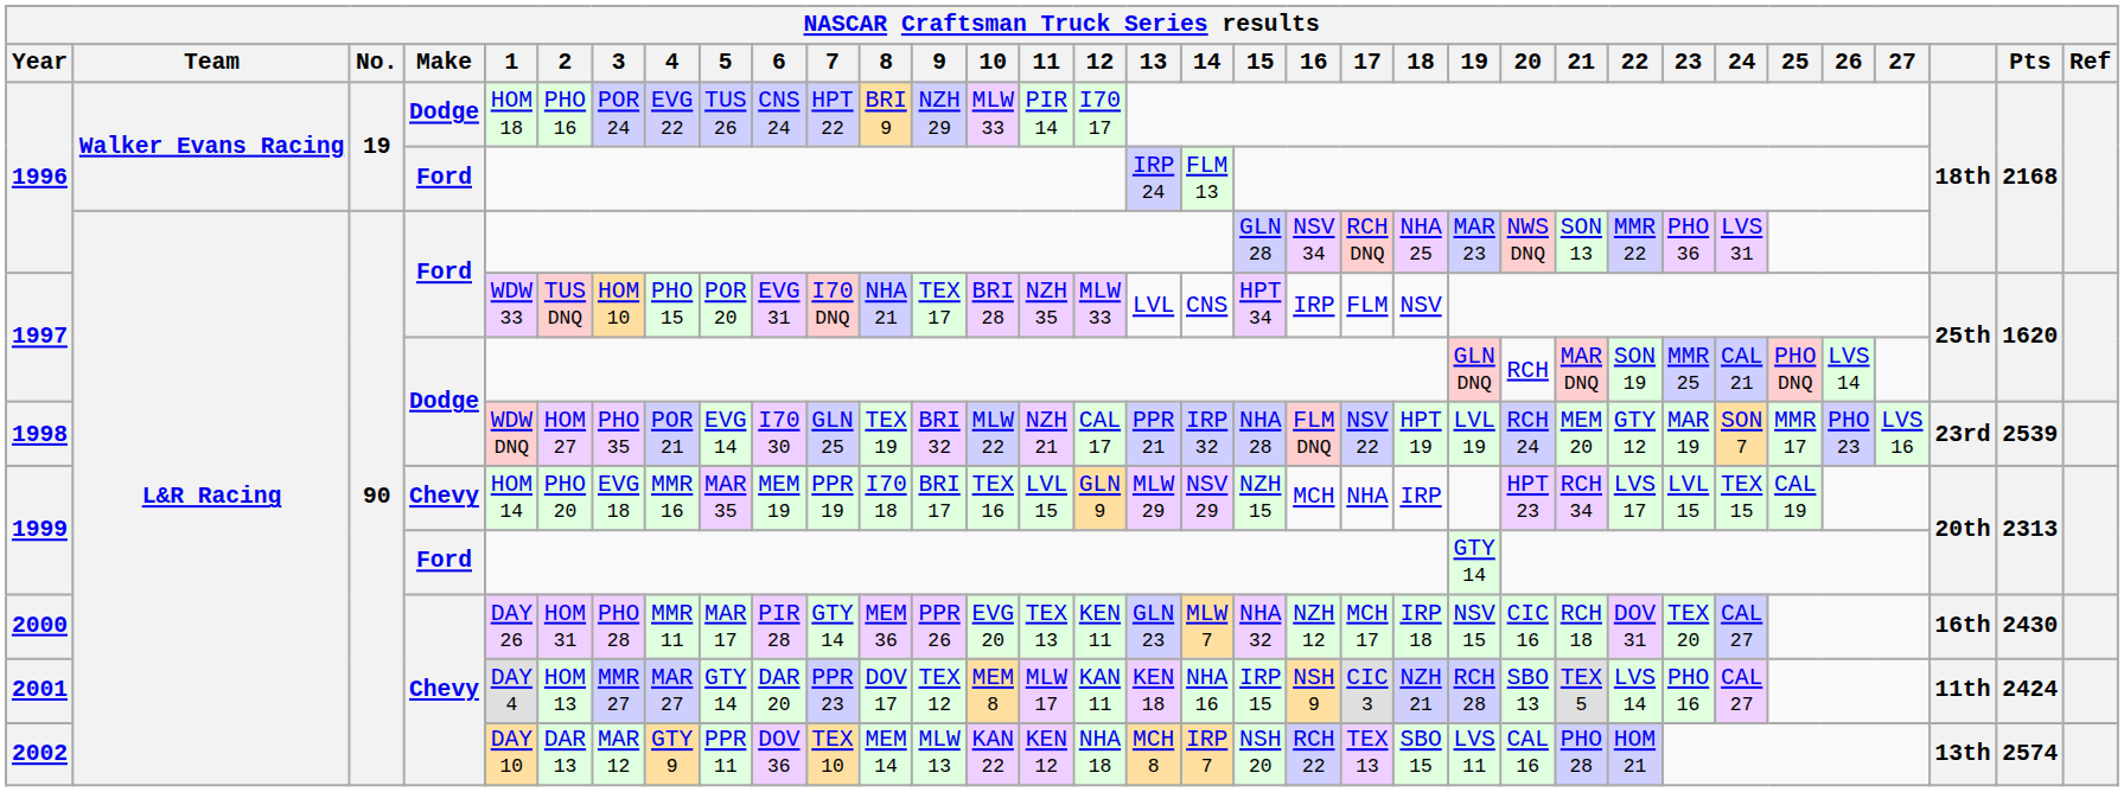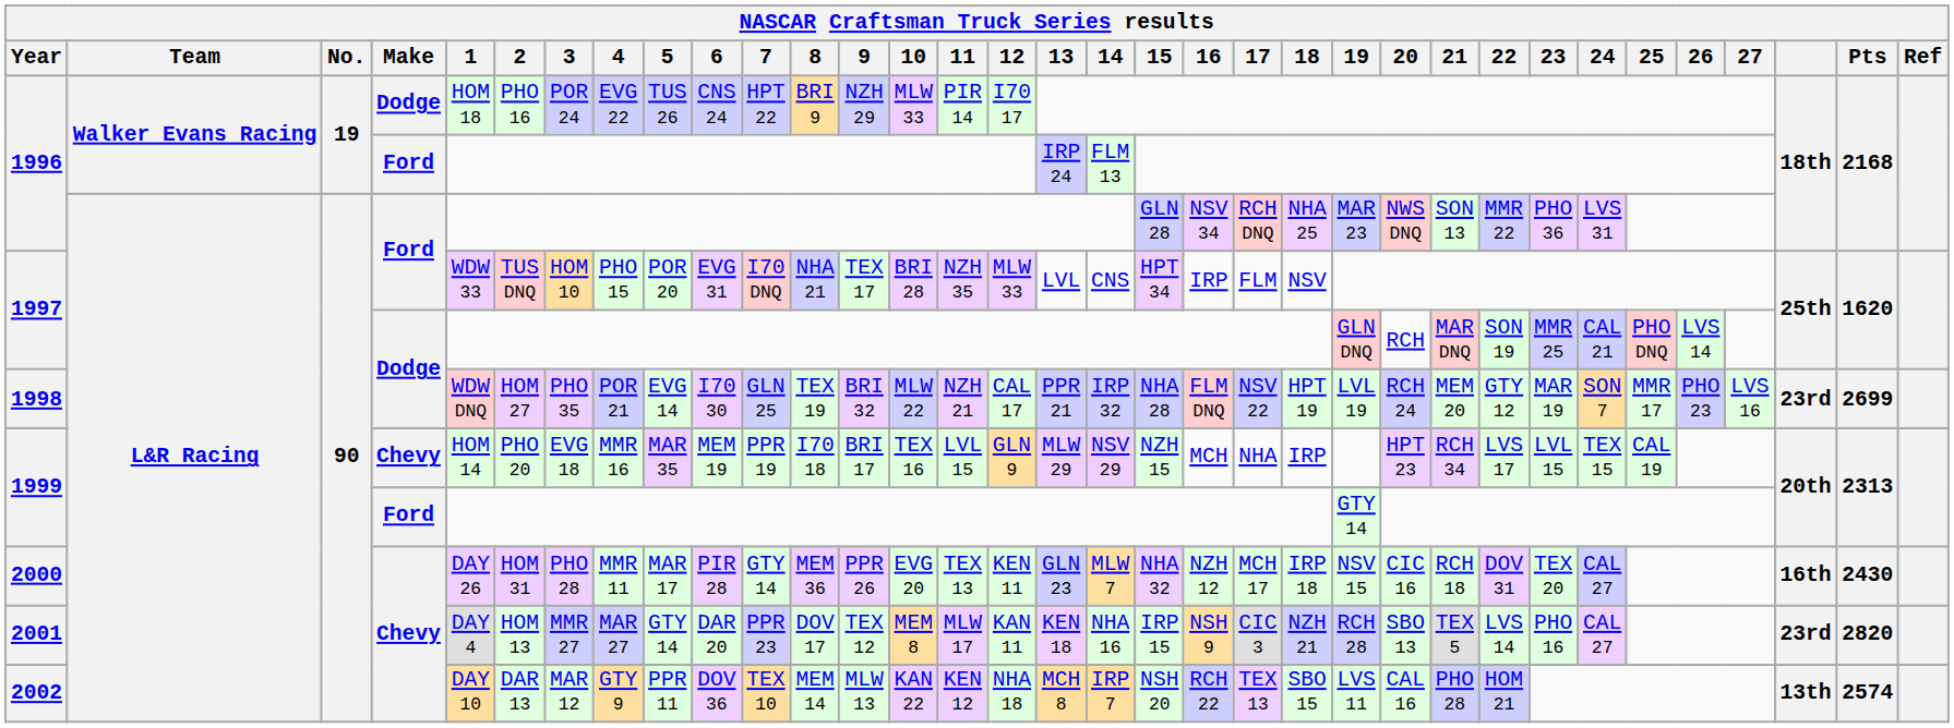 <table class="wikitable" style="text-align:center; font-size:75%">
 <tr>
 <th colspan=45><a href='#'>NASCAR</a> <a href='#'>Craftsman Truck Series</a> results</th>
 </tr>
 <tr>
 <th>Year</th>
 <th>Team</th>
 <th>No.</th>
 <th>Make</th>
 <th>1</th>
 <th>2</th>
 <th>3</th>
 <th>4</th>
 <th>5</th>
 <th>6</th>
 <th>7</th>
 <th>8</th>
 <th>9</th>
 <th>10</th>
 <th>11</th>
 <th>12</th>
 <th>13</th>
 <th>14</th>
 <th>15</th>
 <th>16</th>
 <th>17</th>
 <th>18</th>
 <th>19</th>
 <th>20</th>
 <th>21</th>
 <th>22</th>
 <th>23</th>
 <th>24</th>
 <th>25</th>
 <th>26</th>
 <th>27</th>
 <th></th>
 <th>Pts</th>
 <th>Ref</th>
 </tr>
 <tr>
 <th rowspan=3><a href='#'>1996</a></th>
 <th rowspan=2><a href='#'>Walker Evans Racing</a></th>
 <th rowspan=2>19</th>
 <th><a href='#'>Dodge</a></th>
 <td style="background:#DFFFDF;"><a href='#'>HOM</a><br><small>18</small></td>
 <td style="background:#DFFFDF;"><a href='#'>PHO</a><br><small>16</small></td>
 <td style="background:#CFCFFF;"><a href='#'>POR</a><br><small>24</small></td>
 <td style="background:#CFCFFF;"><a href='#'>EVG</a><br><small>22</small></td>
 <td style="background:#CFCFFF;"><a href='#'>TUS</a><br><small>26</small></td>
 <td style="background:#CFCFFF;"><a href='#'>CNS</a><br><small>24</small></td>
 <td style="background:#CFCFFF;"><a href='#'>HPT</a><br><small>22</small></td>
 <td style="background:#FFDF9F;"><a href='#'>BRI</a><br><small>9</small></td>
 <td style="background:#CFCFFF;"><a href='#'>NZH</a><br><small>29</small></td>
 <td style="background:#EFCFFF;"><a href='#'>MLW</a><br><small>33</small></td>
 <td style="background:#DFFFDF;"><a href='#'>PIR</a><br><small>14</small></td>
 <td style="background:#DFFFDF;"><a href='#'>I70</a><br><small>17</small></td>
 <td colspan=15></td>
 <th rowspan=3>18th</th>
 <th rowspan=3>2168</th>
 <th rowspan=3></th>
 </tr>
 <tr>
 <th><a href='#'>Ford</a></th>
 <td colspan=12></td>
 <td style="background:#CFCFFF;"><a href='#'>IRP</a><br><small>24</small></td>
 <td style="background:#DFFFDF;"><a href='#'>FLM</a><br><small>13</small></td>
 <td colspan=13></td>
 </tr>
 <tr>
 <th rowspan=9><a href='#'>L&R Racing</a></th>
 <th rowspan=9>90</th>
 <th rowspan=2><a href='#'>Ford</a></th>
 <td colspan=14></td>
 <td style="background:#CFCFFF;"><a href='#'>GLN</a><br><small>28</small></td>
 <td style="background:#EFCFFF;"><a href='#'>NSV</a><br><small>34</small></td>
 <td style="background:#FFCFCF;"><a href='#'>RCH</a><br><small>DNQ</small></td>
 <td style="background:#EFCFFF;"><a href='#'>NHA</a><br><small>25</small></td>
 <td style="background:#CFCFFF;"><a href='#'>MAR</a><br><small>23</small></td>
 <td style="background:#FFCFCF;"><a href='#'>NWS</a><br><small>DNQ</small></td>
 <td style="background:#DFFFDF;"><a href='#'>SON</a><br><small>13</small></td>
 <td style="background:#CFCFFF;"><a href='#'>MMR</a><br><small>22</small></td>
 <td style="background:#EFCFFF;"><a href='#'>PHO</a><br><small>36</small></td>
 <td style="background:#EFCFFF;"><a href='#'>LVS</a><br><small>31</small></td>
 <td colspan=3></td>
 </tr>
 <tr>
 <th rowspan=2><a href='#'>1997</a></th>
 <td style="background:#EFCFFF;"><a href='#'>WDW</a><br><small>33</small></td>
 <td style="background:#FFCFCF;"><a href='#'>TUS</a><br><small>DNQ</small></td>
 <td style="background:#FFDF9F;"><a href='#'>HOM</a><br><small>10</small></td>
 <td style="background:#DFFFDF;"><a href='#'>PHO</a><br><small>15</small></td>
 <td style="background:#DFFFDF;"><a href='#'>POR</a><br><small>20</small></td>
 <td style="background:#EFCFFF;"><a href='#'>EVG</a><br><small>31</small></td>
 <td style="background:#FFCFCF;"><a href='#'>I70</a><br><small>DNQ</small></td>
 <td style="background:#CFCFFF;"><a href='#'>NHA</a><br><small>21</small></td>
 <td style="background:#DFFFDF;"><a href='#'>TEX</a><br><small>17</small></td>
 <td style="background:#EFCFFF;"><a href='#'>BRI</a><br><small>28</small></td>
 <td style="background:#EFCFFF;"><a href='#'>NZH</a><br><small>35</small></td>
 <td style="background:#EFCFFF;"><a href='#'>MLW</a><br><small>33</small></td>
 <td><a href='#'>LVL</a></td>
 <td><a href='#'>CNS</a></td>
 <td style="background:#EFCFFF;"><a href='#'>HPT</a><br><small>34</small></td>
 <td><a href='#'>IRP</a></td>
 <td><a href='#'>FLM</a></td>
 <td><a href='#'>NSV</a></td>
 <td colspan=9></td>
 <th rowspan=2>25th</th>
 <th rowspan=2>1620</th>
 <th rowspan=2></th>
 </tr>
 <tr>
 <th rowspan=2><a href='#'>Dodge</a></th>
 <td colspan=18></td>
 <td style="background:#FFCFCF;"><a href='#'>GLN</a><br><small>DNQ</small></td>
 <td><a href='#'>RCH</a></td>
 <td style="background:#FFCFCF;"><a href='#'>MAR</a><br><small>DNQ</small></td>
 <td style="background:#DFFFDF;"><a href='#'>SON</a><br><small>19</small></td>
 <td style="background:#CFCFFF;"><a href='#'>MMR</a><br><small>25</small></td>
 <td style="background:#CFCFFF;"><a href='#'>CAL</a><br><small>21</small></td>
 <td style="background:#FFCFCF;"><a href='#'>PHO</a><br><small>DNQ</small></td>
 <td style="background:#DFFFDF;"><a href='#'>LVS</a><br><small>14</small></td>
 <td></td>
 </tr>
 <tr>
 <th><a href='#'>1998</a></th>
 <td style="background:#FFCFCF;"><a href='#'>WDW</a><br><small>DNQ</small></td>
 <td style="background:#EFCFFF;"><a href='#'>HOM</a><br><small>27</small></td>
 <td style="background:#EFCFFF;"><a href='#'>PHO</a><br><small>35</small></td>
 <td style="background:#CFCFFF;"><a href='#'>POR</a><br><small>21</small></td>
 <td style="background:#DFFFDF;"><a href='#'>EVG</a><br><small>14</small></td>
 <td style="background:#EFCFFF;"><a href='#'>I70</a><br><small>30</small></td>
 <td style="background:#CFCFFF;"><a href='#'>GLN</a><br><small>25</small></td>
 <td style="background:#DFFFDF;"><a href='#'>TEX</a><br><small>19</small></td>
 <td style="background:#EFCFFF;"><a href='#'>BRI</a><br><small>32</small></td>
 <td style="background:#CFCFFF;"><a href='#'>MLW</a><br><small>22</small></td>
 <td style="background:#EFCFFF;"><a href='#'>NZH</a><br><small>21</small></td>
 <td style="background:#DFFFDF;"><a href='#'>CAL</a><br><small>17</small></td>
 <td style="background:#CFCFFF;"><a href='#'>PPR</a><br><small>21</small></td>
 <td style="background:#CFCFFF;"><a href='#'>IRP</a><br><small>32</small></td>
 <td style="background:#CFCFFF;"><a href='#'>NHA</a><br><small>28</small></td>
 <td style="background:#FFCFCF;"><a href='#'>FLM</a><br><small>DNQ</small></td>
 <td style="background:#CFCFFF;"><a href='#'>NSV</a><br><small>22</small></td>
 <td style="background:#DFFFDF;"><a href='#'>HPT</a><br><small>19</small></td>
 <td style="background:#DFFFDF;"><a href='#'>LVL</a><br><small>19</small></td>
 <td style="background:#CFCFFF;"><a href='#'>RCH</a><br><small>24</small></td>
 <td style="background:#DFFFDF;"><a href='#'>MEM</a><br><small>20</small></td>
 <td style="background:#DFFFDF;"><a href='#'>GTY</a><br><small>12</small></td>
 <td style="background:#DFFFDF;"><a href='#'>MAR</a><br><small>19</small></td>
 <td style="background:#FFDF9F;"><a href='#'>SON</a><br><small>7</small></td>
 <td style="background:#DFFFDF;"><a href='#'>MMR</a><br><small>17</small></td>
 <td style="background:#CFCFFF;"><a href='#'>PHO</a><br><small>23</small></td>
 <td style="background:#DFFFDF;"><a href='#'>LVS</a><br><small>16</small></td>
 <th>23rd</th>
-<th>2539</th>
+<th>2699</th>
 <th></th>
 </tr>
 <tr>
 <th rowspan=2><a href='#'>1999</a></th>
 <th><a href='#'>Chevy</a></th>
 <td style="background:#DFFFDF;"><a href='#'>HOM</a><br><small>14</small></td>
 <td style="background:#DFFFDF;"><a href='#'>PHO</a><br><small>20</small></td>
 <td style="background:#DFFFDF;"><a href='#'>EVG</a><br><small>18</small></td>
 <td style="background:#DFFFDF;"><a href='#'>MMR</a><br><small>16</small></td>
 <td style="background:#EFCFFF;"><a href='#'>MAR</a><br><small>35</small></td>
 <td style="background:#DFFFDF;"><a href='#'>MEM</a><br><small>19</small></td>
 <td style="background:#DFFFDF;"><a href='#'>PPR</a><br><small>19</small></td>
 <td style="background:#DFFFDF;"><a href='#'>I70</a><br><small>18</small></td>
 <td style="background:#DFFFDF;"><a href='#'>BRI</a><br><small>17</small></td>
 <td style="background:#DFFFDF;"><a href='#'>TEX</a><br><small>16</small></td>
 <td style="background:#DFFFDF;"><a href='#'>LVL</a><br><small>15</small></td>
 <td style="background:#FFDF9F;"><a href='#'>GLN</a><br><small>9</small></td>
 <td style="background:#EFCFFF;"><a href='#'>MLW</a><br><small>29</small></td>
 <td style="background:#EFCFFF;"><a href='#'>NSV</a><br><small>29</small></td>
 <td style="background:#DFFFDF;"><a href='#'>NZH</a><br><small>15</small></td>
 <td><a href='#'>MCH</a></td>
 <td><a href='#'>NHA</a></td>
 <td><a href='#'>IRP</a></td>
 <td></td>
 <td style="background:#EFCFFF;"><a href='#'>HPT</a><br><small>23</small></td>
 <td style="background:#EFCFFF;"><a href='#'>RCH</a><br><small>34</small></td>
 <td style="background:#DFFFDF;"><a href='#'>LVS</a><br><small>17</small></td>
 <td style="background:#DFFFDF;"><a href='#'>LVL</a><br><small>15</small></td>
 <td style="background:#DFFFDF;"><a href='#'>TEX</a><br><small>15</small></td>
 <td style="background:#DFFFDF;"><a href='#'>CAL</a><br><small>19</small></td>
 <td colspan=2></td>
 <th rowspan=2>20th</th>
 <th rowspan=2>2313</th>
 <th rowspan=2></th>
 </tr>
 <tr>
 <th><a href='#'>Ford</a></th>
 <td colspan=18></td>
 <td style="background:#DFFFDF;"><a href='#'>GTY</a><br><small>14</small></td>
 <td colspan=8></td>
 </tr>
 <tr>
 <th><a href='#'>2000</a></th>
 <th rowspan=3><a href='#'>Chevy</a></th>
 <td style="background:#EFCFFF;"><a href='#'>DAY</a><br><small>26</small></td>
 <td style="background:#EFCFFF;"><a href='#'>HOM</a><br><small>31</small></td>
 <td style="background:#EFCFFF;"><a href='#'>PHO</a><br><small>28</small></td>
 <td style="background:#DFFFDF;"><a href='#'>MMR</a><br><small>11</small></td>
 <td style="background:#DFFFDF;"><a href='#'>MAR</a><br><small>17</small></td>
 <td style="background:#EFCFFF;"><a href='#'>PIR</a><br><small>28</small></td>
 <td style="background:#DFFFDF;"><a href='#'>GTY</a><br><small>14</small></td>
 <td style="background:#EFCFFF;"><a href='#'>MEM</a><br><small>36</small></td>
 <td style="background:#EFCFFF;"><a href='#'>PPR</a><br><small>26</small></td>
 <td style="background:#DFFFDF;"><a href='#'>EVG</a><br><small>20</small></td>
 <td style="background:#DFFFDF;"><a href='#'>TEX</a><br><small>13</small></td>
 <td style="background:#DFFFDF;"><a href='#'>KEN</a><br><small>11</small></td>
 <td style="background:#CFCFFF;"><a href='#'>GLN</a><br><small>23</small></td>
 <td style="background:#FFDF9F;"><a href='#'>MLW</a><br><small>7</small></td>
 <td style="background:#EFCFFF;"><a href='#'>NHA</a><br><small>32</small></td>
 <td style="background:#DFFFDF;"><a href='#'>NZH</a><br><small>12</small></td>
 <td style="background:#DFFFDF;"><a href='#'>MCH</a><br><small>17</small></td>
 <td style="background:#DFFFDF;"><a href='#'>IRP</a><br><small>18</small></td>
 <td style="background:#DFFFDF;"><a href='#'>NSV</a><br><small>15</small></td>
 <td style="background:#DFFFDF;"><a href='#'>CIC</a><br><small>16</small></td>
 <td style="background:#DFFFDF;"><a href='#'>RCH</a><br><small>18</small></td>
 <td style="background:#EFCFFF;"><a href='#'>DOV</a><br><small>31</small></td>
 <td style="background:#DFFFDF;"><a href='#'>TEX</a><br><small>20</small></td>
 <td style="background:#CFCFFF;"><a href='#'>CAL</a><br><small>27</small></td>
 <td colspan=3></td>
 <th>16th</th>
 <th>2430</th>
 <th></th>
 </tr>
 <tr>
 <th><a href='#'>2001</a></th>
 <td style="background:#DFDFDF;"><a href='#'>DAY</a><br><small>4</small></td>
 <td style="background:#DFFFDF;"><a href='#'>HOM</a><br><small>13</small></td>
 <td style="background:#CFCFFF;"><a href='#'>MMR</a><br><small>27</small></td>
 <td style="background:#CFCFFF;"><a href='#'>MAR</a><br><small>27</small></td>
 <td style="background:#DFFFDF;"><a href='#'>GTY</a><br><small>14</small></td>
 <td style="background:#DFFFDF;"><a href='#'>DAR</a><br><small>20</small></td>
 <td style="background:#CFCFFF;"><a href='#'>PPR</a><br><small>23</small></td>
 <td style="background:#DFFFDF;"><a href='#'>DOV</a><br><small>17</small></td>
 <td style="background:#DFFFDF;"><a href='#'>TEX</a><br><small>12</small></td>
 <td style="background:#FFDF9F;"><a href='#'>MEM</a><br><small>8</small></td>
 <td style="background:#EFCFFF;"><a href='#'>MLW</a><br><small>17</small></td>
 <td style="background:#DFFFDF;"><a href='#'>KAN</a><br><small>11</small></td>
 <td style="background:#EFCFFF;"><a href='#'>KEN</a><br><small>18</small></td>
 <td style="background:#DFFFDF;"><a href='#'>NHA</a><br><small>16</small></td>
 <td style="background:#DFFFDF;"><a href='#'>IRP</a><br><small>15</small></td>
 <td style="background:#FFDF9F;"><a href='#'>NSH</a><br><small>9</small></td>
 <td style="background:#DFDFDF;"><a href='#'>CIC</a><br><small>3</small></td>
 <td style="background:#CFCFFF;"><a href='#'>NZH</a><br><small>21</small></td>
 <td style="background:#CFCFFF;"><a href='#'>RCH</a><br><small>28</small></td>
 <td style="background:#DFFFDF;"><a href='#'>SBO</a><br><small>13</small></td>
 <td style="background:#DFDFDF;"><a href='#'>TEX</a><br><small>5</small></td>
 <td style="background:#DFFFDF;"><a href='#'>LVS</a><br><small>14</small></td>
 <td style="background:#DFFFDF;"><a href='#'>PHO</a><br><small>16</small></td>
 <td style="background:#EFCFFF;"><a href='#'>CAL</a><br><small>27</small></td>
 <td colspan=3></td>
-<th>11th</th>
-<th>2424</th>
+<th>23rd</th>
+<th>2820</th>
 <th></th>
 </tr>
 <tr>
 <th><a href='#'>2002</a></th>
 <td style="background:#FFDF9F;"><a href='#'>DAY</a><br><small>10</small></td>
 <td style="background:#DFFFDF;"><a href='#'>DAR</a><br><small>13</small></td>
 <td style="background:#DFFFDF;"><a href='#'>MAR</a><br><small>12</small></td>
 <td style="background:#FFDF9F;"><a href='#'>GTY</a><br><small>9</small></td>
 <td style="background:#DFFFDF;"><a href='#'>PPR</a><br><small>11</small></td>
 <td style="background:#EFCFFF;"><a href='#'>DOV</a><br><small>36</small></td>
 <td style="background:#FFDF9F;"><a href='#'>TEX</a><br><small>10</small></td>
 <td style="background:#DFFFDF;"><a href='#'>MEM</a><br><small>14</small></td>
 <td style="background:#DFFFDF;"><a href='#'>MLW</a><br><small>13</small></td>
 <td style="background:#EFCFFF;"><a href='#'>KAN</a><br><small>22</small></td>
 <td style="background:#EFCFFF;"><a href='#'>KEN</a><br><small>12</small></td>
 <td style="background:#DFFFDF;"><a href='#'>NHA</a><br><small>18</small></td>
 <td style="background:#FFDF9F;"><a href='#'>MCH</a><br><small>8</small></td>
 <td style="background:#FFDF9F;"><a href='#'>IRP</a><br><small>7</small></td>
 <td style="background:#DFFFDF;"><a href='#'>NSH</a><br><small>20</small></td>
 <td style="background:#CFCFFF;"><a href='#'>RCH</a><br><small>22</small></td>
 <td style="background:#EFCFFF;"><a href='#'>TEX</a><br><small>13</small></td>
 <td style="background:#DFFFDF;"><a href='#'>SBO</a><br><small>15</small></td>
 <td style="background:#DFFFDF;"><a href='#'>LVS</a><br><small>11</small></td>
 <td style="background:#DFFFDF;"><a href='#'>CAL</a><br><small>16</small></td>
 <td style="background:#CFCFFF;"><a href='#'>PHO</a><br><small>28</small></td>
 <td style="background:#CFCFFF;"><a href='#'>HOM</a><br><small>21</small></td>
 <td colspan=5></td>
 <th>13th</th>
 <th>2574</th>
 <th></th>
 </tr>
 </table>
